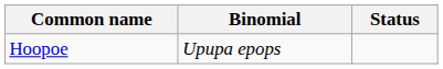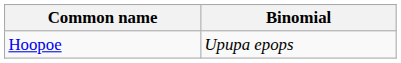 <table style="width:60%;" class="wikitable">
 <tr>
 <th width=40%>Common name</th>
 <th width=40%>Binomial</th>
-<th width=20%>Status</th>
 </tr>
 <tr>
 <td><a href='#'>Hoopoe</a></td>
 <td><em>Upupa epops</em></td>
-<td></td>
 </tr>
 </table>
